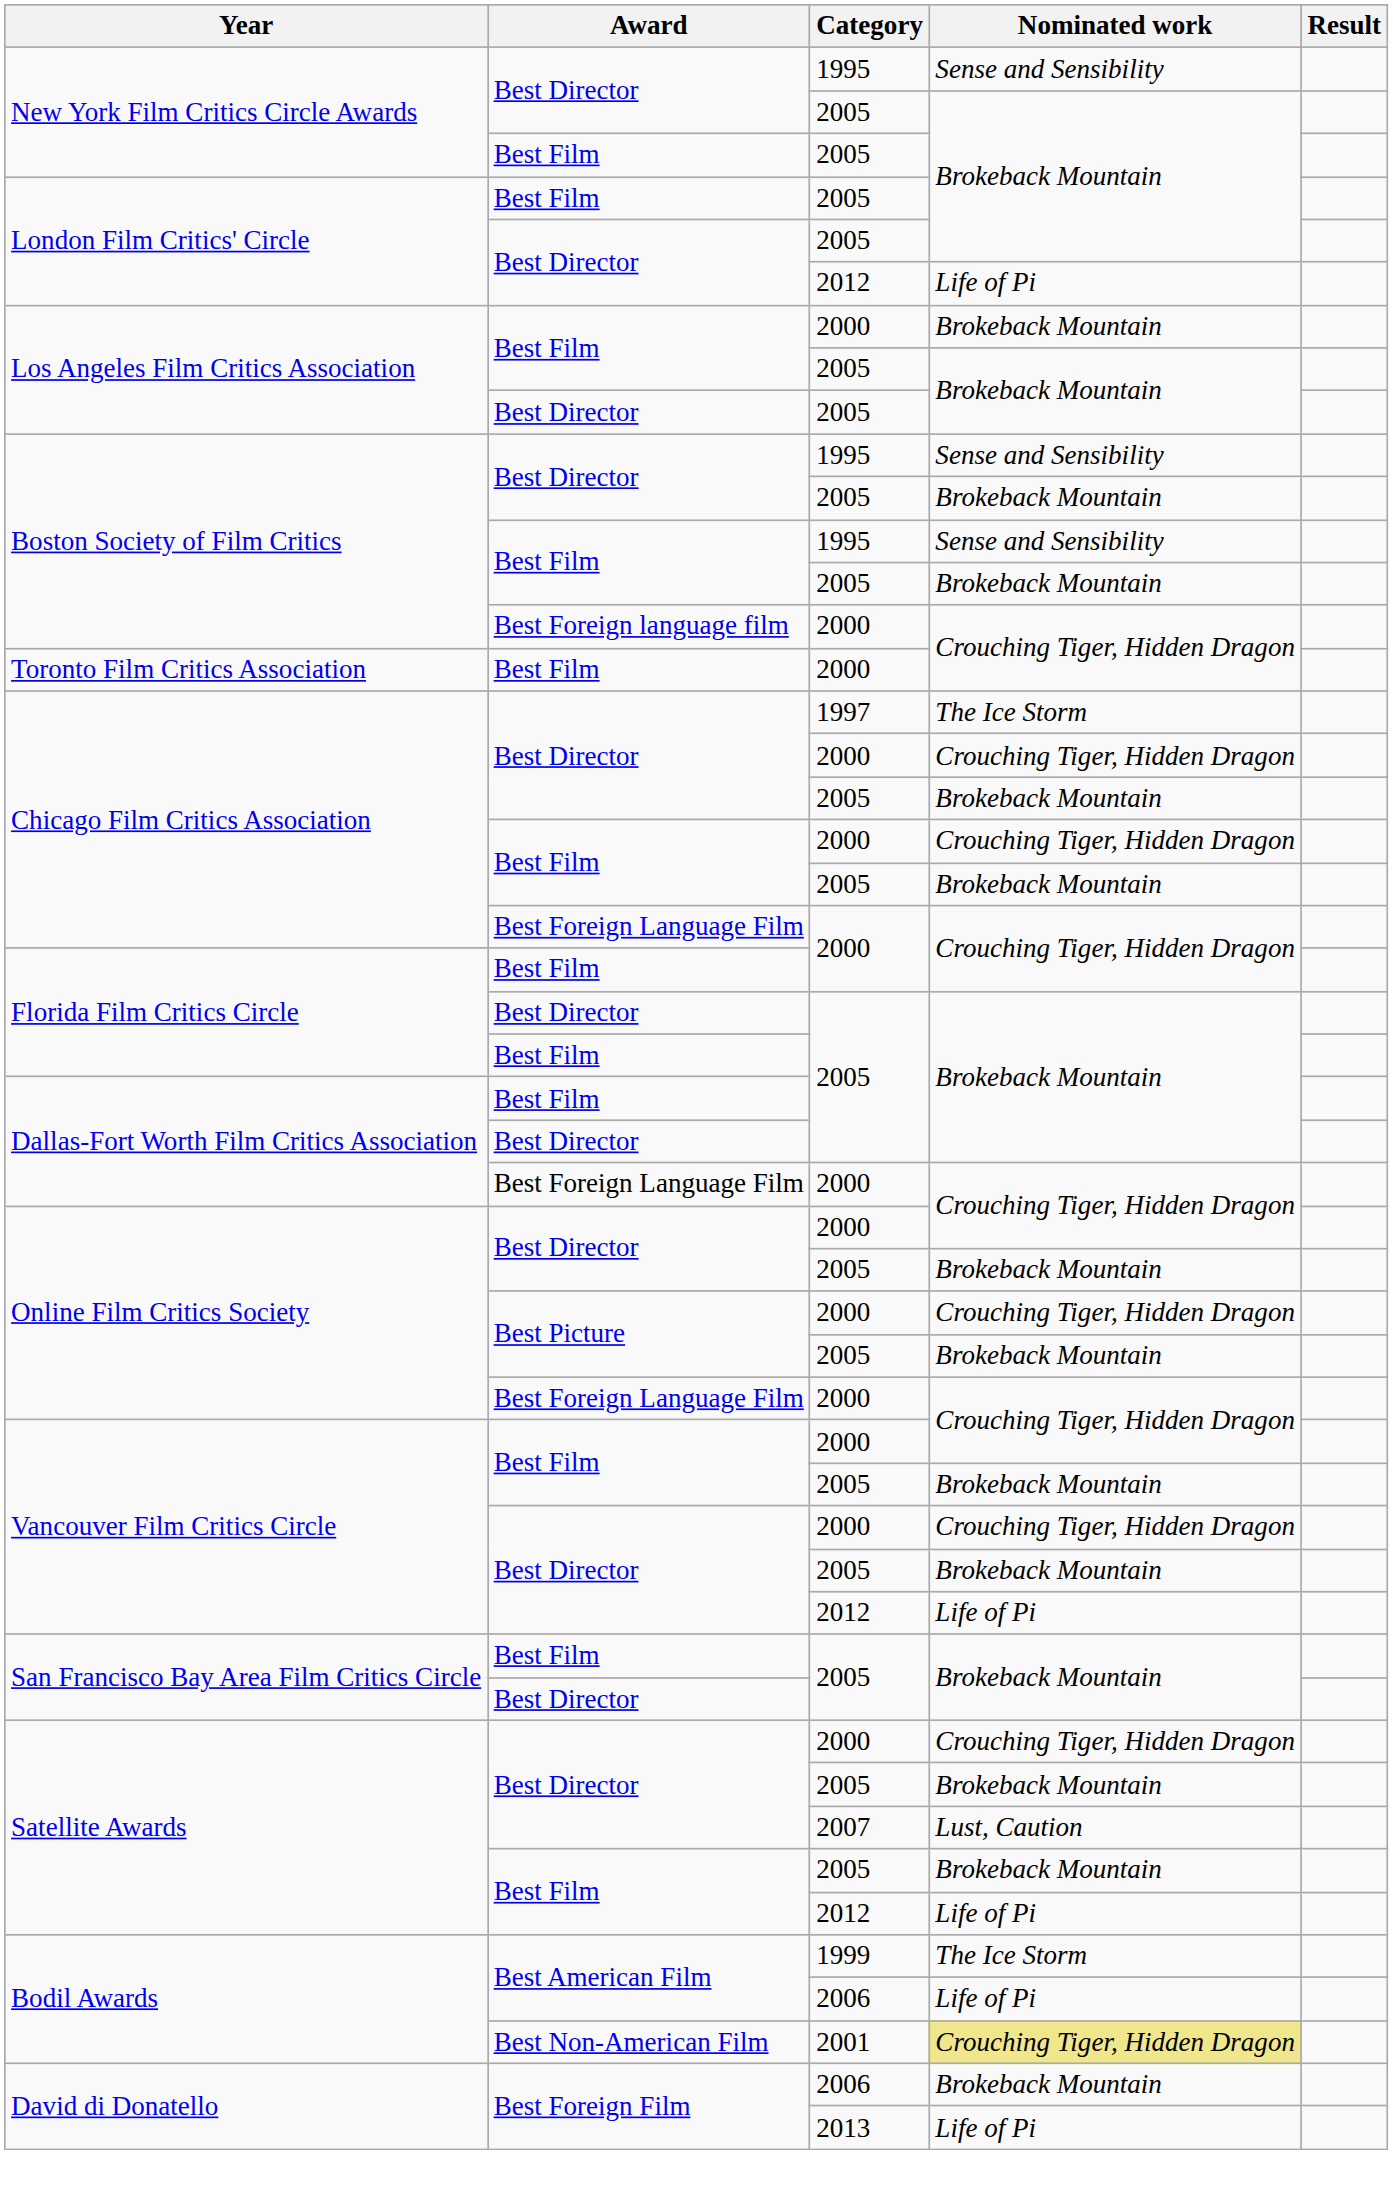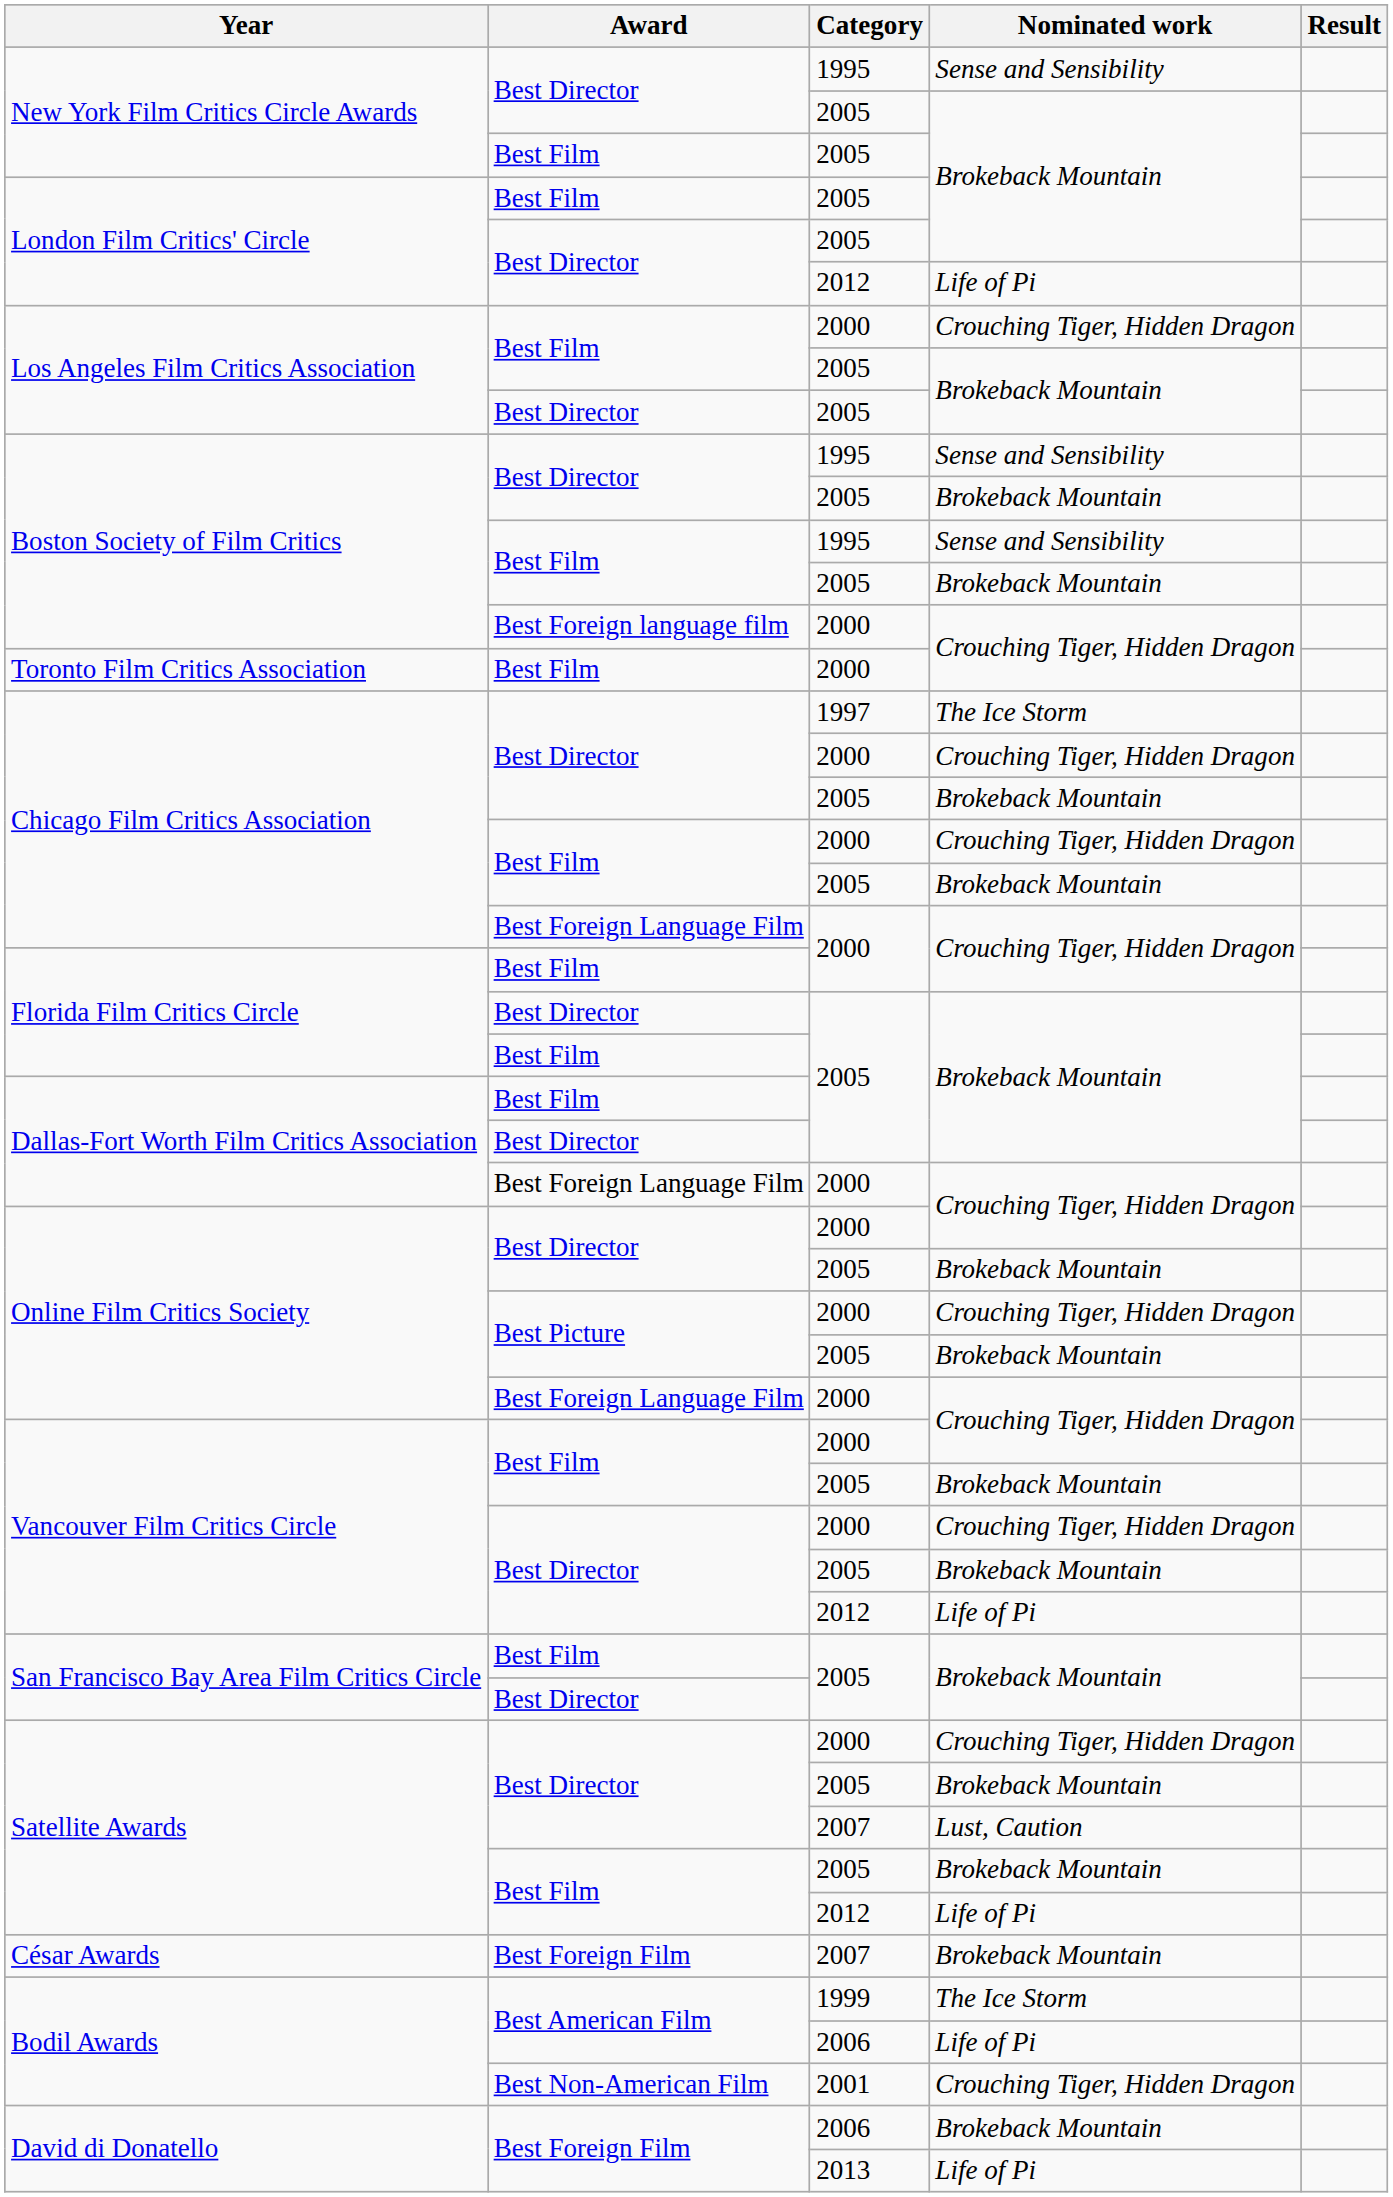 <table class="wikitable unsortable">
 <tr>
 <th>Year</th>
 <th>Award</th>
 <th>Category</th>
 <th>Nominated work</th>
 <th>Result</th>
 </tr>
 <tr>
 <td rowspan=3><a href='#'>New York Film Critics Circle Awards</a></td>
 <td rowspan=2><a href='#'>Best Director</a></td>
 <td>1995</td>
 <td><em> Sense and Sensibility</em></td>
 <td></td>
 </tr>
 <tr>
 <td>2005</td>
 <td rowspan=4><em>Brokeback Mountain</em></td>
 <td></td>
 </tr>
 <tr>
 <td><a href='#'>Best Film</a></td>
 <td>2005</td>
 <td></td>
 </tr>
 <tr>
 <td rowspan=3><a href='#'>London Film Critics' Circle</a></td>
 <td><a href='#'>Best Film</a></td>
 <td>2005</td>
 <td></td>
 </tr>
 <tr>
 <td rowspan=2><a href='#'>Best Director</a></td>
 <td>2005</td>
 <td></td>
 </tr>
 <tr>
 <td>2012</td>
 <td><em>Life of Pi</em></td>
 <td></td>
 </tr>
 <tr>
 <td rowspan=3><a href='#'>Los Angeles Film Critics Association</a></td>
 <td rowspan=2><a href='#'>Best Film</a></td>
 <td>2000</td>
-<td><em>Brokeback Mountain</em></td>
+<td><em>Crouching Tiger, Hidden Dragon</em></td>
 <td></td>
 </tr>
 <tr>
 <td>2005</td>
 <td rowspan=2><em>Brokeback Mountain</em></td>
 <td></td>
 </tr>
 <tr>
 <td><a href='#'>Best Director</a></td>
 <td>2005</td>
 <td></td>
 </tr>
 <tr>
 <td rowspan=5><a href='#'>Boston Society of Film Critics</a></td>
 <td rowspan=2><a href='#'>Best Director</a></td>
 <td>1995</td>
 <td><em>Sense and Sensibility</em></td>
 <td></td>
 </tr>
 <tr>
 <td>2005</td>
 <td><em>Brokeback Mountain</em></td>
 <td></td>
 </tr>
 <tr>
 <td rowspan=2><a href='#'>Best Film</a></td>
 <td>1995</td>
 <td><em>Sense and Sensibility</em></td>
 <td></td>
 </tr>
 <tr>
 <td>2005</td>
 <td><em>Brokeback Mountain</em></td>
 <td></td>
 </tr>
 <tr>
 <td><a href='#'>Best Foreign language film</a></td>
 <td>2000</td>
 <td rowspan=2><em>Crouching Tiger, Hidden Dragon</em></td>
 <td></td>
 </tr>
 <tr>
 <td><a href='#'>Toronto Film Critics Association</a></td>
 <td><a href='#'>Best Film</a></td>
 <td>2000</td>
 <td></td>
 </tr>
 <tr>
 <td rowspan=6><a href='#'>Chicago Film Critics Association</a></td>
 <td rowspan=3><a href='#'>Best Director</a></td>
 <td>1997</td>
 <td><em>The Ice Storm</em></td>
 <td></td>
 </tr>
 <tr>
 <td>2000</td>
 <td><em>Crouching Tiger, Hidden Dragon</em></td>
 <td></td>
 </tr>
 <tr>
 <td>2005</td>
 <td><em>Brokeback Mountain</em></td>
 <td></td>
 </tr>
 <tr>
 <td rowspan=2><a href='#'>Best Film</a></td>
 <td>2000</td>
 <td><em>Crouching Tiger, Hidden Dragon</em></td>
 <td></td>
 </tr>
 <tr>
 <td>2005</td>
 <td><em>Brokeback Mountain</em></td>
 <td></td>
 </tr>
 <tr>
 <td><a href='#'>Best Foreign Language Film</a></td>
 <td rowspan=2>2000</td>
 <td rowspan=2><em>Crouching Tiger, Hidden Dragon</em></td>
 <td></td>
 </tr>
 <tr>
 <td rowspan=3><a href='#'>Florida Film Critics Circle</a></td>
 <td><a href='#'>Best Film</a></td>
 <td></td>
 </tr>
 <tr>
 <td><a href='#'>Best Director</a></td>
 <td rowspan=4>2005</td>
 <td rowspan=4><em>Brokeback Mountain</em></td>
 <td></td>
 </tr>
 <tr>
 <td><a href='#'>Best Film</a></td>
 <td></td>
 </tr>
 <tr>
 <td rowspan=3><a href='#'>Dallas-Fort Worth Film Critics Association</a></td>
 <td><a href='#'>Best Film</a></td>
 <td></td>
 </tr>
 <tr>
 <td><a href='#'>Best Director</a></td>
 <td></td>
 </tr>
 <tr>
 <td>Best Foreign Language Film</td>
 <td>2000</td>
 <td rowspan=2><em>Crouching Tiger, Hidden Dragon</em></td>
 <td></td>
 </tr>
 <tr>
 <td rowspan=5><a href='#'>Online Film Critics Society</a></td>
 <td Rowspan=2><a href='#'>Best Director</a></td>
 <td>2000</td>
 <td></td>
 </tr>
 <tr>
 <td>2005</td>
 <td><em>Brokeback Mountain</em></td>
 <td></td>
 </tr>
 <tr>
 <td rowspan=2><a href='#'>Best Picture</a></td>
 <td>2000</td>
 <td><em>Crouching Tiger, Hidden Dragon</em></td>
 <td></td>
 </tr>
 <tr>
 <td>2005</td>
 <td><em>Brokeback Mountain</em></td>
 <td></td>
 </tr>
 <tr>
 <td><a href='#'>Best Foreign Language Film</a></td>
 <td>2000</td>
 <td rowspan=2><em>Crouching Tiger, Hidden Dragon</em></td>
 <td></td>
 </tr>
 <tr>
 <td rowspan=5><a href='#'>Vancouver Film Critics Circle</a></td>
 <td rowspan=2><a href='#'>Best Film</a></td>
 <td>2000</td>
 <td></td>
 </tr>
 <tr>
 <td>2005</td>
 <td><em>Brokeback Mountain</em></td>
 <td></td>
 </tr>
 <tr>
 <td rowspan=3><a href='#'>Best Director</a></td>
 <td>2000</td>
 <td><em>Crouching Tiger, Hidden Dragon</em></td>
 <td></td>
 </tr>
 <tr>
 <td>2005</td>
 <td><em>Brokeback Mountain</em></td>
 <td></td>
 </tr>
 <tr>
 <td>2012</td>
 <td><em>Life of Pi</em></td>
 <td></td>
 </tr>
 <tr>
 <td rowspan=2><a href='#'>San Francisco Bay Area Film Critics Circle</a></td>
 <td><a href='#'>Best Film</a></td>
 <td rowspan=2>2005</td>
 <td rowspan=2><em>Brokeback Mountain</em></td>
 <td></td>
 </tr>
 <tr>
 <td><a href='#'>Best Director</a></td>
 <td></td>
 </tr>
 <tr>
 <td rowspan=5><a href='#'>Satellite Awards</a></td>
 <td rowspan=3><a href='#'>Best Director</a></td>
 <td>2000</td>
 <td><em>Crouching Tiger, Hidden Dragon</em></td>
 <td></td>
 </tr>
 <tr>
 <td>2005</td>
 <td><em>Brokeback Mountain</em></td>
 <td></td>
 </tr>
 <tr>
 <td>2007</td>
 <td><em>Lust, Caution</em></td>
 <td></td>
 </tr>
 <tr>
 <td rowspan=2><a href='#'>Best Film</a></td>
 <td>2005</td>
 <td><em>Brokeback Mountain</em></td>
 <td></td>
 </tr>
 <tr>
 <td>2012</td>
 <td><em>Life of Pi</em></td>
 <td></td>
 </tr>
 <tr>
+<td><a href='#'>César Awards</a></td>
+<td><a href='#'>Best Foreign Film</a></td>
+<td>2007</td>
+<td><em>Brokeback Mountain</em></td>
+<td></td>
+</tr>
+<tr>
 <td rowspan=3><a href='#'>Bodil Awards</a></td>
 <td rowspan=2><a href='#'>Best American Film</a></td>
 <td>1999</td>
 <td><em>The Ice Storm</em></td>
 <td></td>
 </tr>
 <tr>
 <td>2006</td>
 <td><em>Life of Pi</em></td>
 <td></td>
 </tr>
 <tr>
 <td><a href='#'>Best Non-American Film</a></td>
 <td>2001</td>
-<td style="background: khaki;"><em>Crouching Tiger, Hidden Dragon</em></td>
+<td><em>Crouching Tiger, Hidden Dragon</em></td>
 <td></td>
 </tr>
 <tr>
 <td rowspan=2><a href='#'>David di Donatello</a></td>
 <td rowspan=2><a href='#'>Best Foreign Film</a></td>
 <td>2006</td>
 <td><em>Brokeback Mountain</em></td>
 <td></td>
 </tr>
 <tr>
 <td>2013</td>
 <td><em>Life of Pi</em></td>
 <td></td>
 </tr>
 </table>
